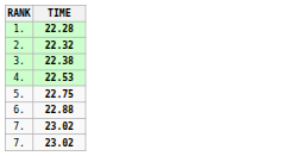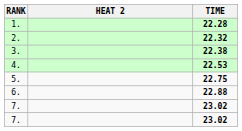 <table class="wikitable" style="border-collapse: collapse; font-size: 90%;">
 <tr>
 <th>RANK</th>
+<th style="width: 20em">HEAT 2</th>
 <th style="width: 5em">TIME</th>
 </tr>
 <tr style="background:#ccffcc;">
 <td align="center">1.</td>
+<td></td>
 <td align="center"><strong>22.28</strong></td>
 </tr>
 <tr style="background:#ccffcc;">
 <td align="center">2.</td>
+<td></td>
 <td align="center"><strong>22.32</strong></td>
 </tr>
 <tr style="background:#ccffcc;">
 <td align="center">3.</td>
+<td></td>
 <td align="center"><strong>22.38</strong></td>
 </tr>
 <tr style="background:#ccffcc;">
 <td align="center">4.</td>
+<td></td>
 <td align="center"><strong>22.53</strong></td>
 </tr>
 <tr>
 <td align="center">5.</td>
+<td></td>
 <td align="center"><strong>22.75</strong></td>
 </tr>
 <tr>
 <td align="center">6.</td>
+<td></td>
 <td align="center"><strong>22.88</strong></td>
 </tr>
 <tr>
 <td align="center">7.</td>
+<td></td>
 <td align="center"><strong>23.02</strong></td>
 </tr>
 <tr>
 <td align="center">7.</td>
+<td></td>
 <td align="center"><strong>23.02</strong></td>
 </tr>
 </table>
